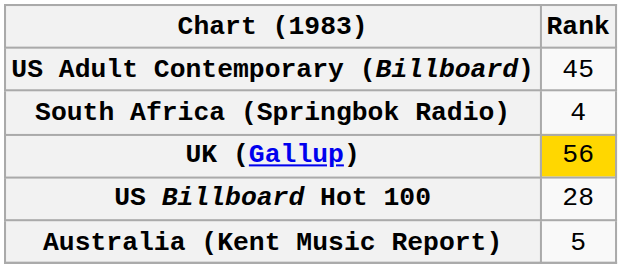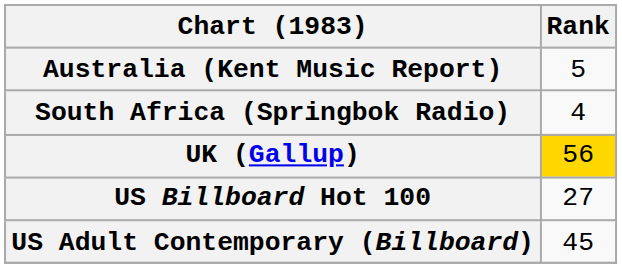 <table class="wikitable sortable plainrowheaders">
 <tr>
 <th scope="col">Chart (1983)</th>
 <th scope="col">Rank</th>
 </tr>
 <tr>
-<th scope="row">US Adult Contemporary (<em>Billboard</em>)</th>
-<td style="text-align:center;">45</td>
+<th scope="row">Australia (Kent Music Report)</th>
+<td style="text-align:center;">5</td>
 </tr>
 <tr>
 <th scope="row">South Africa (Springbok Radio)</th>
 <td align="center">4</td>
 </tr>
 <tr>
 <th scope="row">UK (<a href='#'>Gallup</a>)</th>
 <td style="background: gold; text-align:center;">56</td>
 </tr>
 <tr>
 <th scope="row">US <em>Billboard</em> Hot 100</th>
-<td style="text-align:center;">28</td>
+<td style="text-align:center;">27</td>
 </tr>
 <tr>
-<th scope="row">Australia (Kent Music Report)</th>
-<td style="text-align:center;">5</td>
+<th scope="row">US Adult Contemporary (<em>Billboard</em>)</th>
+<td style="text-align:center;">45</td>
 </tr>
 <tr>
 </tr>
 </table>
